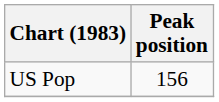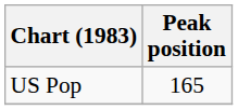 <table class="wikitable">
 <tr>
 <th>Chart (1983)</th>
 <th>Peak<br>position</th>
 </tr>
 <tr>
 <td>US Pop</td>
-<td align="center">156</td>
+<td align="center">165</td>
 </tr>
 <tr>
 </tr>
 </table>
